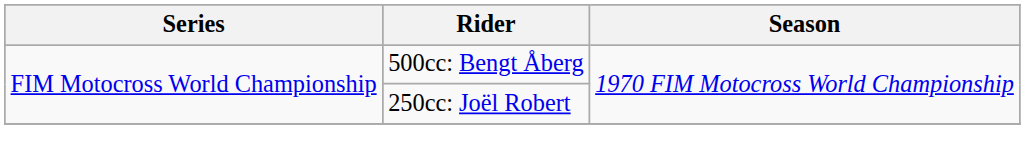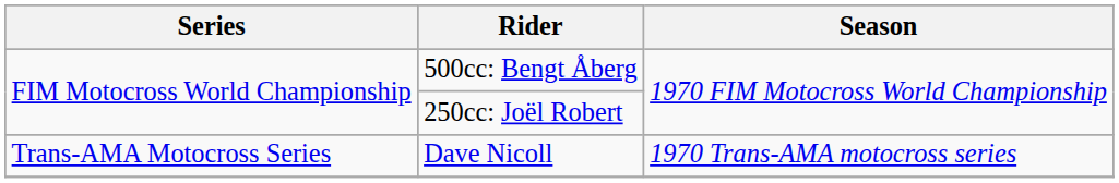 <table class="wikitable" style="font-size: 87%;">
 <tr>
 <th>Series</th>
 <th>Rider</th>
 <th>Season</th>
 </tr>
 <tr>
 <td rowspan=2><a href='#'>FIM Motocross World Championship</a></td>
 <td>500cc:  <a href='#'>Bengt Åberg</a></td>
 <td rowspan=2><em><a href='#'>1970 FIM Motocross World Championship</a></em></td>
 </tr>
 <tr>
 <td>250cc:  <a href='#'>Joël Robert</a></td>
 </tr>
 <tr>
+<td><a href='#'>Trans-AMA Motocross Series</a></td>
+<td> <a href='#'>Dave Nicoll</a></td>
+<td><em><a href='#'>1970 Trans-AMA motocross series</a></em></td>
+</tr>
+<tr>
 </tr>
 </table>
